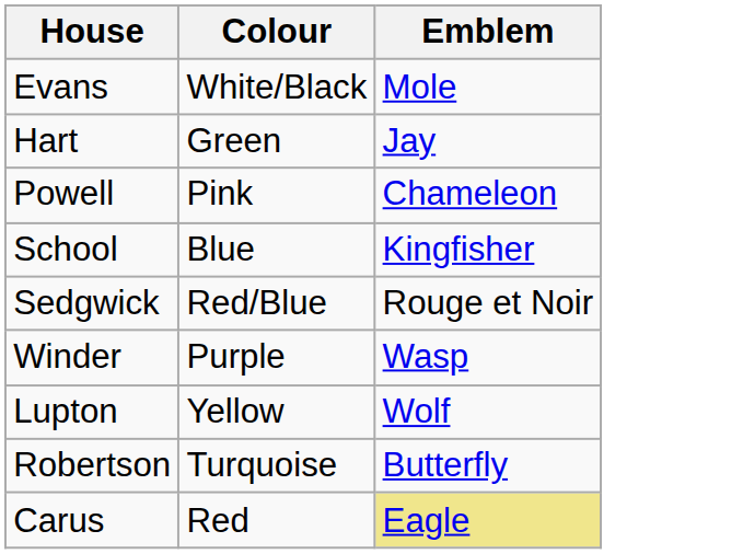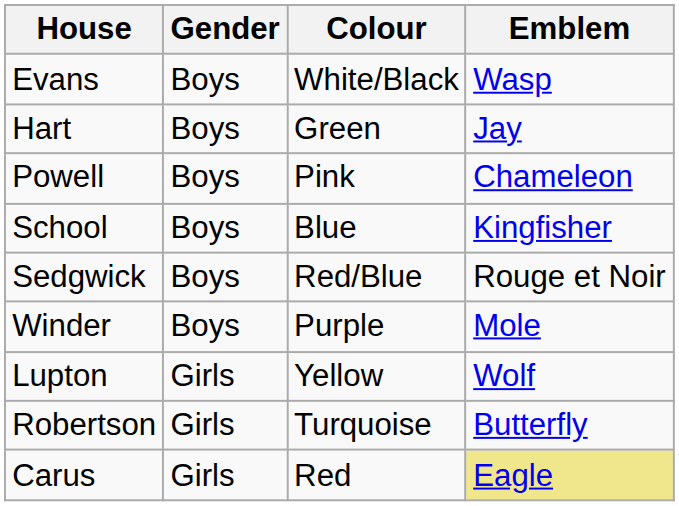 <table class="wikitable">
 <tr>
 <th>House</th>
+<th>Gender</th>
 <th>Colour</th>
 <th>Emblem</th>
 </tr>
 <tr>
 <td>Evans</td>
+<td>Boys</td>
 <td>White/Black</td>
-<td><a href='#'>Mole</a></td>
+<td><a href='#'>Wasp</a></td>
 </tr>
 <tr>
 <td>Hart</td>
+<td>Boys</td>
 <td>Green</td>
 <td><a href='#'>Jay</a></td>
 </tr>
 <tr>
 <td>Powell</td>
+<td>Boys</td>
 <td>Pink</td>
 <td><a href='#'>Chameleon</a></td>
 </tr>
 <tr>
 <td>School</td>
+<td>Boys</td>
 <td>Blue</td>
 <td><a href='#'>Kingfisher</a></td>
 </tr>
 <tr>
 <td>Sedgwick</td>
+<td>Boys</td>
 <td>Red/Blue</td>
 <td>Rouge et Noir</td>
 </tr>
 <tr>
 <td>Winder</td>
+<td>Boys</td>
 <td>Purple</td>
-<td><a href='#'>Wasp</a></td>
+<td><a href='#'>Mole</a></td>
 </tr>
 <tr>
 <td>Lupton</td>
+<td>Girls</td>
 <td>Yellow</td>
 <td><a href='#'>Wolf</a></td>
 </tr>
 <tr>
 <td>Robertson</td>
+<td>Girls</td>
 <td>Turquoise</td>
 <td><a href='#'>Butterfly</a></td>
 </tr>
 <tr>
 <td>Carus</td>
+<td>Girls</td>
 <td>Red</td>
 <td style="background: khaki;"><a href='#'>Eagle</a></td>
 </tr>
 </table>
